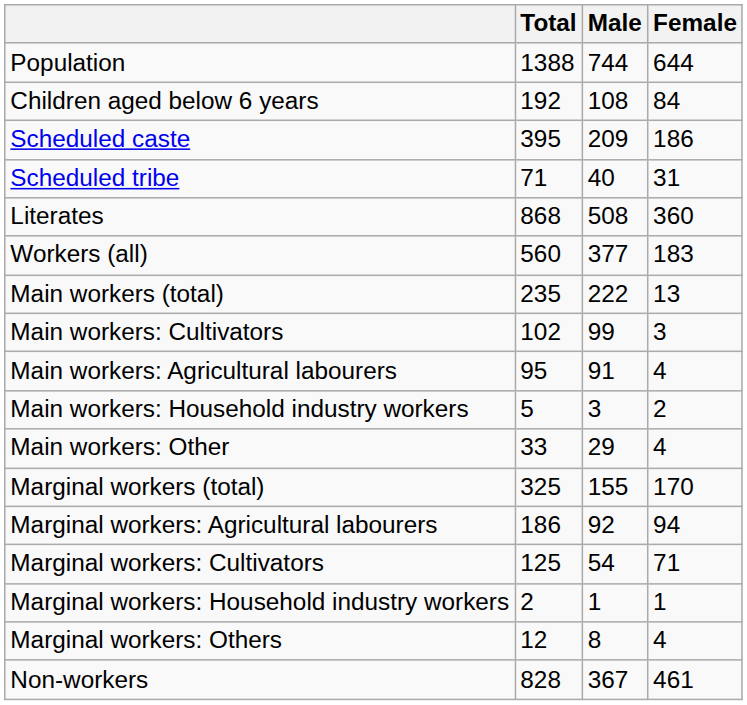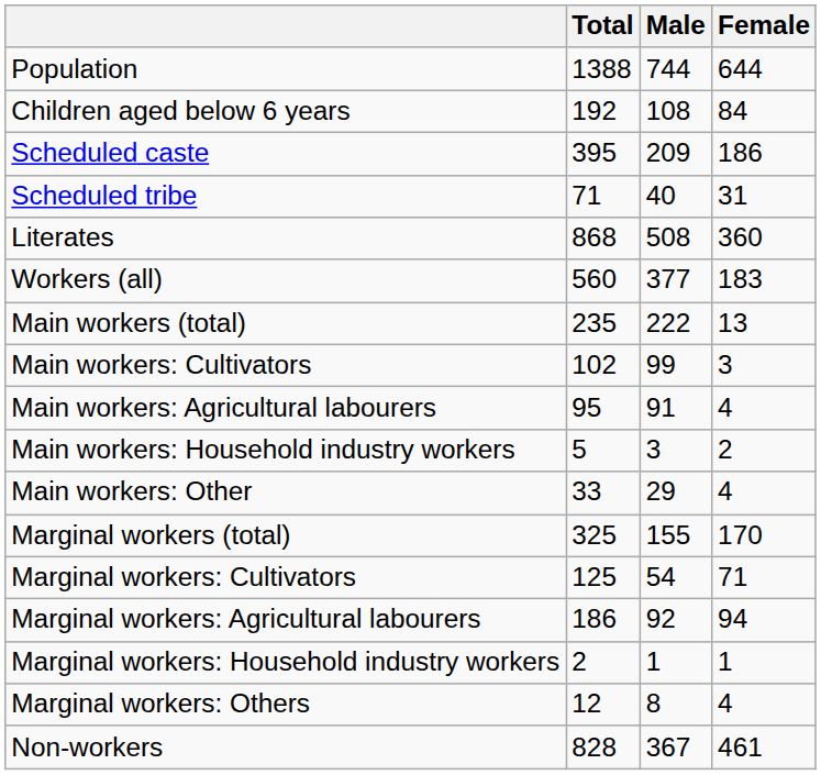 <table class="wikitable sortable">
 <tr>
 <th></th>
 <th>Total</th>
 <th>Male</th>
 <th>Female</th>
 </tr>
 <tr>
 <td>Population</td>
 <td>1388</td>
 <td>744</td>
 <td>644</td>
 </tr>
 <tr>
 <td>Children aged below 6 years</td>
 <td>192</td>
 <td>108</td>
 <td>84</td>
 </tr>
 <tr>
 <td><a href='#'>Scheduled caste</a></td>
 <td>395</td>
 <td>209</td>
 <td>186</td>
 </tr>
 <tr>
 <td><a href='#'>Scheduled tribe</a></td>
 <td>71</td>
 <td>40</td>
 <td>31</td>
 </tr>
 <tr>
 <td>Literates</td>
 <td>868</td>
 <td>508</td>
 <td>360</td>
 </tr>
 <tr>
 <td>Workers (all)</td>
 <td>560</td>
 <td>377</td>
 <td>183</td>
 </tr>
 <tr>
 <td>Main workers (total)</td>
 <td>235</td>
 <td>222</td>
 <td>13</td>
 </tr>
 <tr>
 <td>Main workers: Cultivators</td>
 <td>102</td>
 <td>99</td>
 <td>3</td>
 </tr>
 <tr>
 <td>Main workers: Agricultural labourers</td>
 <td>95</td>
 <td>91</td>
 <td>4</td>
 </tr>
 <tr>
 <td>Main workers: Household industry workers</td>
 <td>5</td>
 <td>3</td>
 <td>2</td>
 </tr>
 <tr>
 <td>Main workers: Other</td>
 <td>33</td>
 <td>29</td>
 <td>4</td>
 </tr>
 <tr>
 <td>Marginal workers (total)</td>
 <td>325</td>
 <td>155</td>
 <td>170</td>
 </tr>
 <tr>
+<td>Marginal workers: Cultivators</td>
+<td>125</td>
+<td>54</td>
+<td>71</td>
+</tr>
+<tr>
 <td>Marginal workers: Agricultural labourers</td>
 <td>186</td>
 <td>92</td>
 <td>94</td>
-</tr>
-<tr>
-<td>Marginal workers: Cultivators</td>
-<td>125</td>
-<td>54</td>
-<td>71</td>
 </tr>
 <tr>
 <td>Marginal workers: Household industry workers</td>
 <td>2</td>
 <td>1</td>
 <td>1</td>
 </tr>
 <tr>
 <td>Marginal workers: Others</td>
 <td>12</td>
 <td>8</td>
 <td>4</td>
 </tr>
 <tr>
 <td>Non-workers</td>
 <td>828</td>
 <td>367</td>
 <td>461</td>
 </tr>
 </table>
